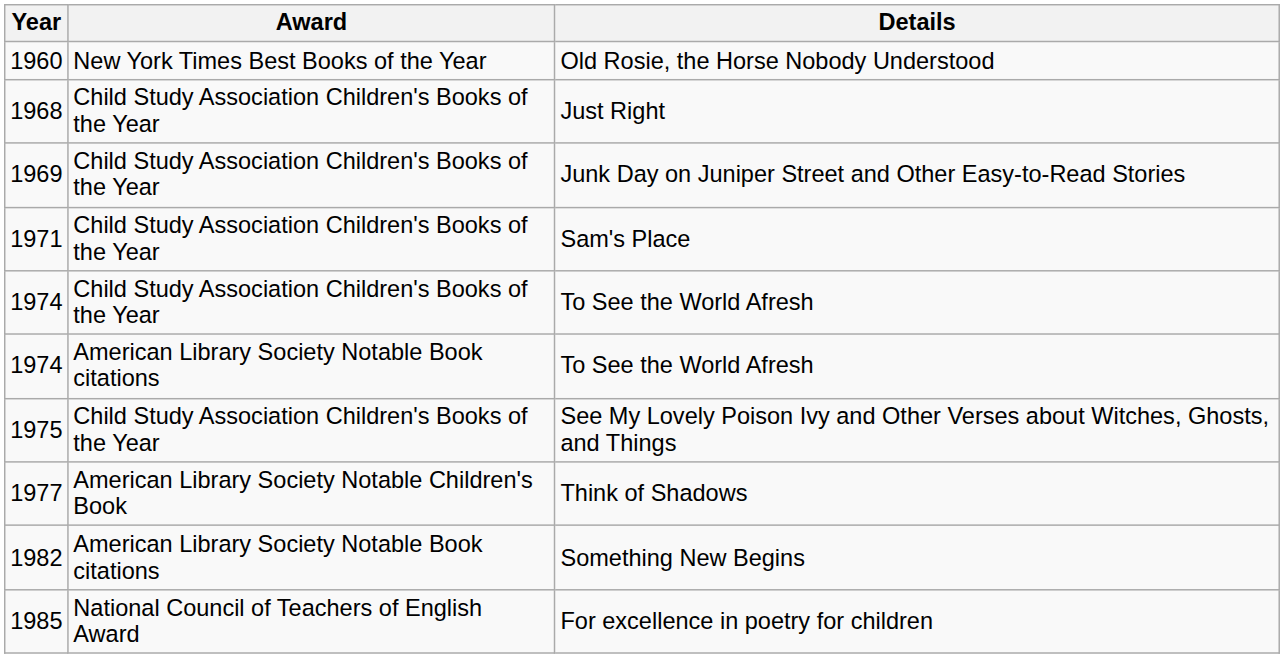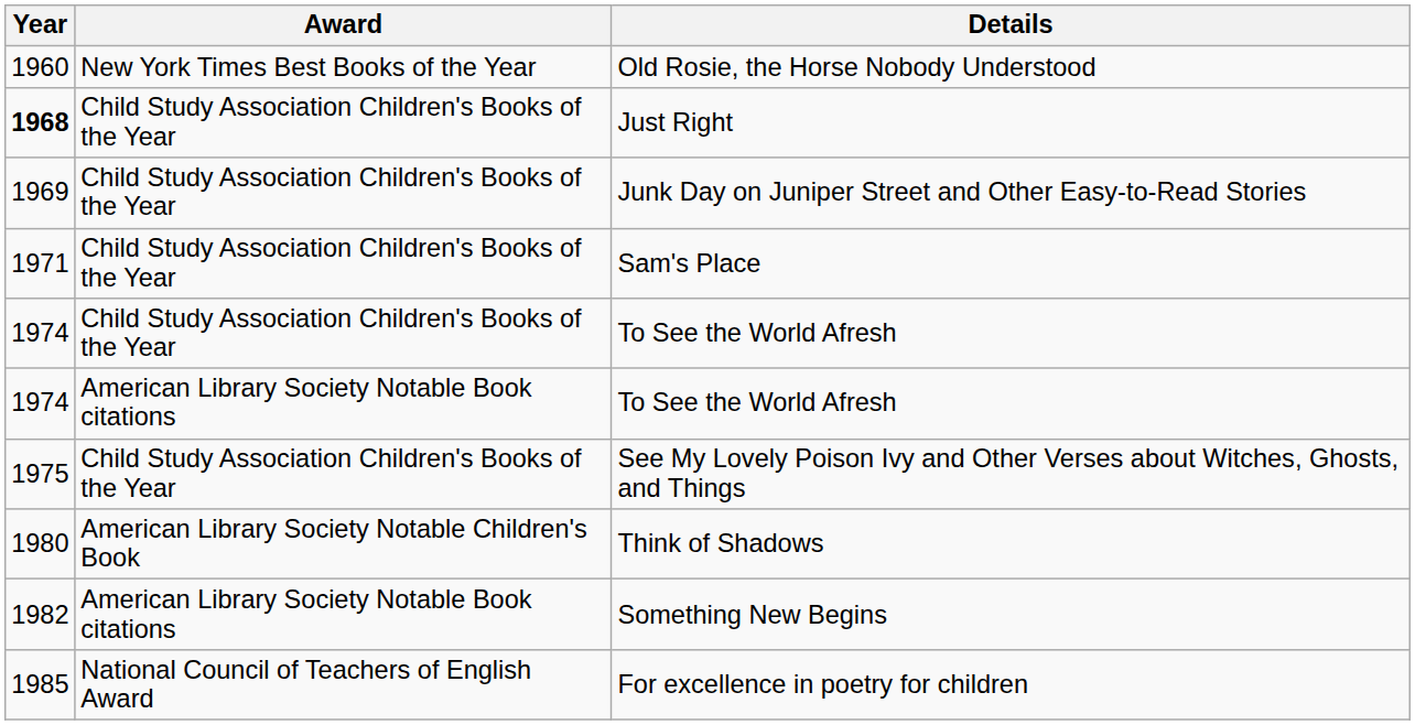 <table class="wikitable">
 <tr>
 <th>Year</th>
 <th>Award</th>
 <th>Details</th>
 </tr>
 <tr>
 <td>1960</td>
 <td>New York Times Best Books of the Year</td>
 <td>Old Rosie, the Horse Nobody Understood</td>
 </tr>
 <tr>
-<td>1968</td>
+<td><strong>1968</strong></td>
 <td>Child Study Association Children's Books of the Year</td>
 <td>Just Right</td>
 </tr>
 <tr>
 <td>1969</td>
 <td>Child Study Association Children's Books of the Year</td>
 <td>Junk Day on Juniper Street and Other Easy-to-Read Stories</td>
 </tr>
 <tr>
 <td>1971</td>
 <td>Child Study Association Children's Books of the Year</td>
 <td>Sam's Place</td>
 </tr>
 <tr>
 <td>1974</td>
 <td>Child Study Association Children's Books of the Year</td>
 <td>To See the World Afresh</td>
 </tr>
 <tr>
 <td>1974</td>
 <td>American Library Society Notable Book citations</td>
 <td>To See the World Afresh</td>
 </tr>
 <tr>
 <td>1975</td>
 <td>Child Study Association Children's Books of the Year</td>
 <td>See My Lovely Poison Ivy and Other Verses about Witches, Ghosts, and Things</td>
 </tr>
 <tr>
-<td>1977</td>
+<td>1980</td>
 <td>American Library Society Notable Children's Book</td>
 <td>Think of Shadows</td>
 </tr>
 <tr>
 <td>1982</td>
 <td>American Library Society Notable Book citations</td>
 <td>Something New Begins</td>
 </tr>
 <tr>
 <td>1985</td>
 <td>National Council of Teachers of English Award</td>
 <td>For excellence in poetry for children</td>
 </tr>
 </table>
